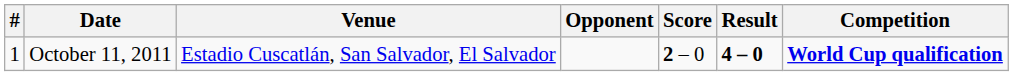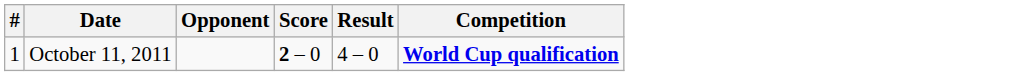 <table class="wikitable">
 <tr>
 <th>#</th>
 <th>Date</th>
-<th>Venue</th>
 <th>Opponent</th>
 <th>Score</th>
 <th>Result</th>
 <th>Competition</th>
 </tr>
 <tr>
 <td>1</td>
 <td>October 11, 2011</td>
-<td><a href='#'>Estadio Cuscatlán</a>, <a href='#'>San Salvador</a>, <a href='#'>El Salvador</a></td>
 <td></td>
 <td><strong>2</strong> – 0</td>
-<td><strong>4 – 0</strong></td>
+<td>4 – 0</td>
 <td><strong><a href='#'>World Cup qualification</a></strong></td>
 </tr>
 </table>
